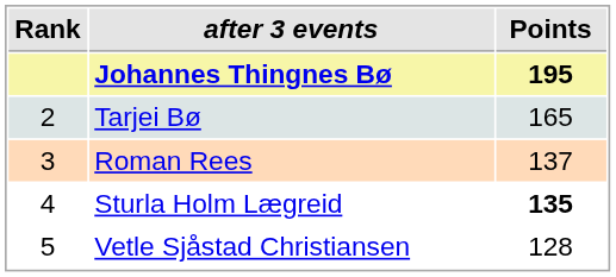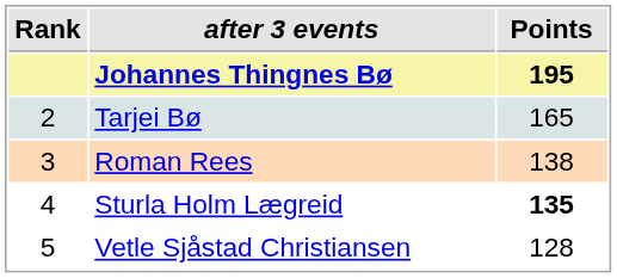 <table cellspacing="1" cellpadding="3" style="border:1px solid #AAAAAA;font-size:86%">
 <tr style="background-color: #E4E4E4;">
 <th style="border-bottom:1px solid #AAAAAA; width: 10px;">Rank</th>
 <th style="border-bottom:1px solid #AAAAAA; width: 200px;"><em>after 3 events</em></th>
 <th style="border-bottom:1px solid #AAAAAA; width: 50px;">Points</th>
 </tr>
 <tr style="background:#f7f6a8;">
 <td align=center></td>
 <td> <strong><a href='#'>Johannes Thingnes Bø</a></strong></td>
 <td align=center><strong>195</strong></td>
 </tr>
 <tr style="background:#dce5e5;">
 <td align=center>2</td>
 <td> <a href='#'>Tarjei Bø</a></td>
 <td align=center>165</td>
 </tr>
 <tr style="background:#ffdab9;">
 <td align=center>3</td>
 <td> <a href='#'>Roman Rees</a></td>
-<td align=center>137</td>
+<td align=center>138</td>
 </tr>
 <tr>
 <td align=center>4</td>
 <td> <a href='#'>Sturla Holm Lægreid</a></td>
 <td align=center><strong>135</strong></td>
 </tr>
 <tr>
 <td align=center>5</td>
 <td> <a href='#'>Vetle Sjåstad Christiansen</a></td>
 <td align=center>128</td>
 </tr>
 </table>
